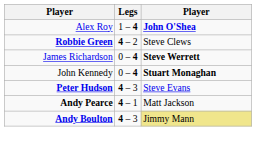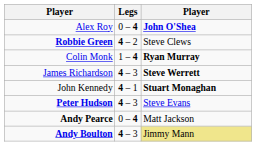 <table class=wikitable style="text-align:center">
 <tr>
 <th width=177>Player</th>
 <th width=36>Legs</th>
 <th width=177>Player</th>
 </tr>
 <tr align=left>
 <td align=right><a href='#'>Alex Roy</a> </td>
-<td align=center>1 – <strong>4</strong></td>
+<td align=center>0 – <strong>4</strong></td>
 <td> <strong><a href='#'>John O'Shea</a></strong></td>
 </tr>
 <tr align=left>
 <td align=right><strong><a href='#'>Robbie Green</a></strong> </td>
 <td align=center><strong>4</strong> – 2</td>
 <td> Steve Clews</td>
 </tr>
 <tr align=left>
+<td align=right><a href='#'>Colin Monk</a> </td>
+<td align=center>1 – <strong>4</strong></td>
+<td> <strong>Ryan Murray</strong></td>
+</tr>
+<tr align=left>
 <td align=right><a href='#'>James Richardson</a> </td>
-<td align=center>0 – <strong>4</strong></td>
+<td align=center><strong>4</strong> – 3</td>
 <td> <strong>Steve Werrett</strong></td>
 </tr>
 <tr align=left>
 <td align=right>John Kennedy </td>
-<td align=center>0 – <strong>4</strong></td>
+<td align=center><strong>4</strong> – 1</td>
 <td> <strong>Stuart Monaghan</strong></td>
 </tr>
 <tr align=left>
 <td align=right><strong><a href='#'>Peter Hudson</a></strong> </td>
 <td align=center><strong>4</strong> – 3</td>
 <td> <a href='#'>Steve Evans</a></td>
 </tr>
 <tr align=left>
 <td align=right><strong>Andy Pearce</strong> </td>
-<td align=center><strong>4</strong> – 1</td>
+<td align=center>0 – <strong>4</strong></td>
 <td> Matt Jackson</td>
 </tr>
 <tr align=left>
 <td align=right><strong><a href='#'>Andy Boulton</a></strong> </td>
 <td align=center><strong>4</strong> – 3</td>
 <td style="background: khaki;"> Jimmy Mann</td>
 </tr>
 </table>
